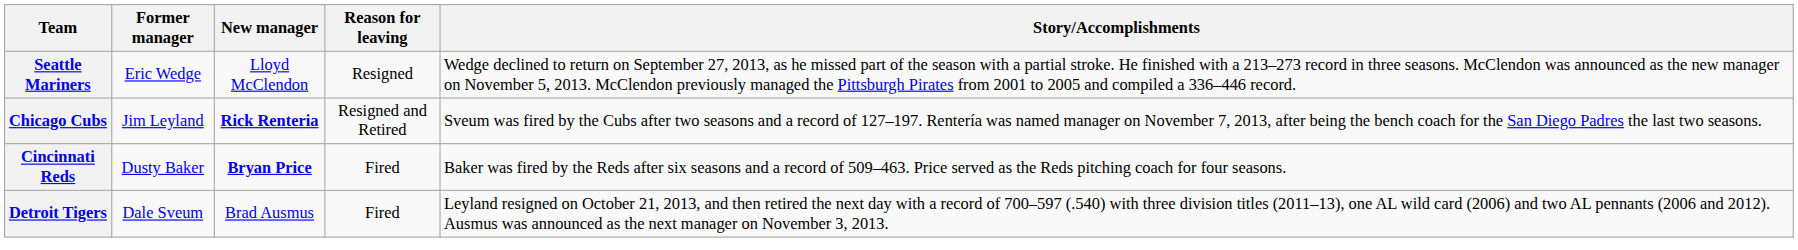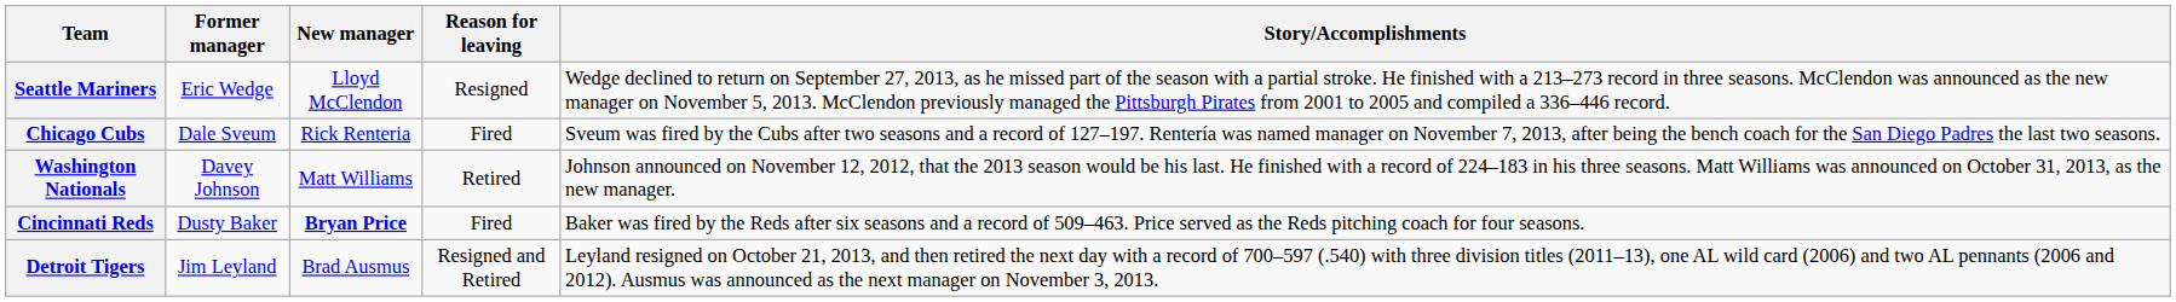 <table class="wikitable" style="font-size:90%;" align="center;">
 <tr>
 <th>Team</th>
 <th>Former manager</th>
 <th>New manager</th>
 <th>Reason for leaving</th>
 <th>Story/Accomplishments</th>
 </tr>
 <tr>
 <th><a href='#'>Seattle Mariners</a></th>
 <td style="text-align:center;"><a href='#'>Eric Wedge</a></td>
 <td style="text-align:center;"><a href='#'>Lloyd McClendon</a></td>
 <td style="text-align:center;">Resigned</td>
 <td>Wedge declined to return on September 27, 2013, as he missed part of the season with a partial stroke. He finished with a 213–273 record in three seasons.  McClendon was announced as the new manager on November 5, 2013.  McClendon previously managed the <a href='#'>Pittsburgh Pirates</a> from 2001 to 2005 and compiled a 336–446 record.</td>
 </tr>
 <tr>
 <th><a href='#'>Chicago Cubs</a></th>
-<td style="text-align:center;"><a href='#'>Jim Leyland</a></td>
-<td style="text-align:center;"><strong><a href='#'>Rick Renteria</a></strong></td>
-<td style="text-align:center;">Resigned and Retired</td>
+<td style="text-align:center;"><a href='#'>Dale Sveum</a></td>
+<td style="text-align:center;"><a href='#'>Rick Renteria</a></td>
+<td style="text-align:center;">Fired</td>
 <td>Sveum was fired by the Cubs after two seasons and a record of 127–197.  Rentería was named manager on November 7, 2013, after being the bench coach for the <a href='#'>San Diego Padres</a> the last two seasons.</td>
+</tr>
+<tr>
+<th><a href='#'>Washington Nationals</a></th>
+<td style="text-align:center;"><a href='#'>Davey Johnson</a></td>
+<td style="text-align:center;"><a href='#'>Matt Williams</a></td>
+<td style="text-align:center;">Retired</td>
+<td>Johnson announced on November 12, 2012, that the 2013 season would be his last. He finished with a record of 224–183 in his three seasons.  Matt Williams was announced on October 31, 2013, as the new manager.</td>
 </tr>
 <tr>
 <th><a href='#'>Cincinnati Reds</a></th>
 <td style="text-align:center;"><a href='#'>Dusty Baker</a></td>
 <td style="text-align:center;"><strong><a href='#'>Bryan Price</a></strong></td>
 <td style="text-align:center;">Fired</td>
 <td>Baker was fired by the Reds after six seasons and a record of 509–463. Price served as the Reds pitching coach for four seasons.</td>
 </tr>
 <tr>
 <th><a href='#'>Detroit Tigers</a></th>
-<td style="text-align:center;"><a href='#'>Dale Sveum</a></td>
+<td style="text-align:center;"><a href='#'>Jim Leyland</a></td>
 <td style="text-align:center;"><a href='#'>Brad Ausmus</a></td>
-<td style="text-align:center;">Fired</td>
+<td style="text-align:center;">Resigned and Retired</td>
 <td>Leyland resigned on October 21, 2013, and then retired the next day with a record of 700–597 (.540) with three division titles (2011–13), one AL wild card (2006) and two AL pennants (2006 and 2012). Ausmus was announced as the next manager on November 3, 2013.</td>
 </tr>
 </table>
